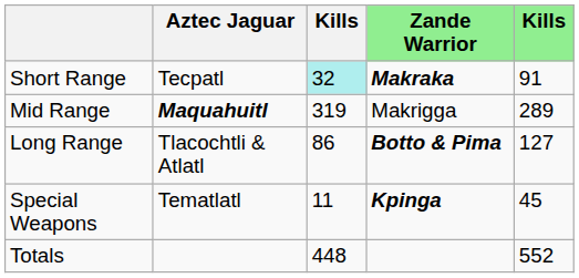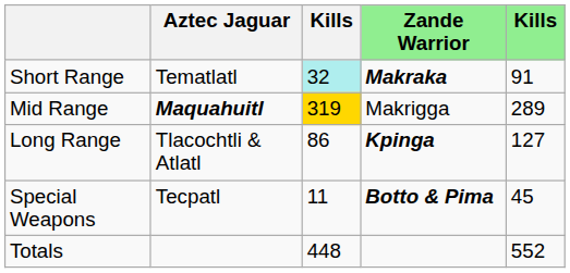 <table class="wikitable" style="text-align:left; width:440px; height:200px">
 <tr valign="top">
 <th style="width:120px;"></th>
 <th style="width:120px;">Aztec Jaguar</th>
 <th style="width:40px;">Kills</th>
 <th style="width:120px; background:lightgreen;">Zande Warrior</th>
 <th style="width:40px; background:lightgreen;">Kills</th>
 </tr>
 <tr valign="top">
 <td>Short Range</td>
-<td>Tecpatl</td>
+<td>Tematlatl</td>
 <td style="background: paleturquoise;">32</td>
 <td><strong><em>Makraka</em></strong></td>
 <td>91</td>
 </tr>
 <tr valign="top">
 <td>Mid Range</td>
 <td><strong><em>Maquahuitl</em></strong></td>
-<td>319</td>
+<td style="background: gold;">319</td>
 <td>Makrigga</td>
 <td>289</td>
 </tr>
 <tr valign="top">
 <td>Long Range</td>
 <td>Tlacochtli & Atlatl</td>
 <td>86</td>
-<td><strong><em>Botto & Pima</em></strong></td>
+<td><strong><em>Kpinga</em></strong></td>
 <td>127</td>
 </tr>
 <tr valign="top">
 <td>Special Weapons</td>
-<td>Tematlatl</td>
+<td>Tecpatl</td>
 <td>11</td>
-<td><strong><em>Kpinga</em></strong></td>
+<td><strong><em>Botto & Pima</em></strong></td>
 <td>45</td>
 </tr>
 <tr valign="top">
 <td>Totals</td>
 <td></td>
 <td>448</td>
 <td></td>
 <td>552</td>
 </tr>
 </table>
